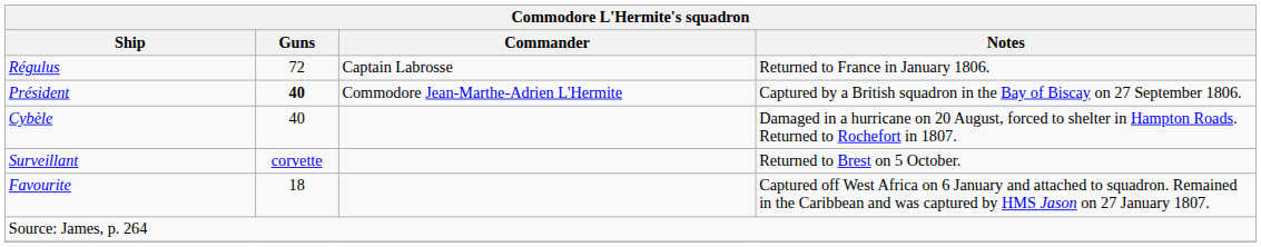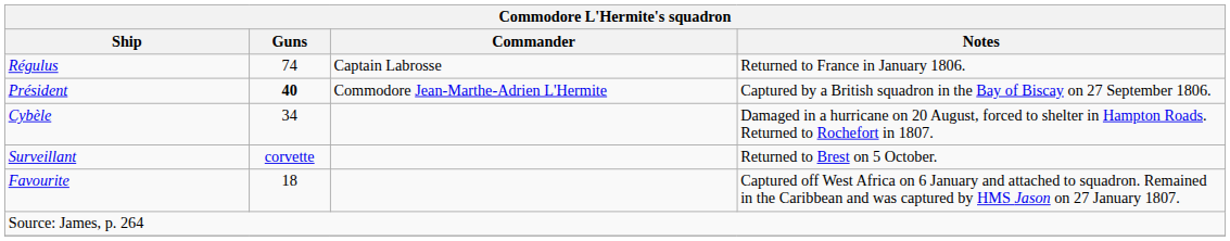 <table class="wikitable" width=100%>
 <tr valign="top">
 <th colspan="11" bgcolor="white">Commodore L'Hermite's squadron</th>
 </tr>
 <tr valign="top"|- valign="top">
 <th width=15%; align= center>Ship</th>
 <th width=5%; align= center>Guns</th>
 <th width=25%; align= center>Commander</th>
 <th width=30%; align= center>Notes</th>
 </tr>
 <tr valign="top">
 <td align= left><a href='#'><em>Régulus</em></a></td>
-<td align= center>72</td>
+<td align= center>74</td>
 <td align= left>Captain Labrosse</td>
 <td align= left>Returned to France in January 1806.</td>
 </tr>
 <tr valign="top">
 <td align= left><a href='#'><em>Président</em></a></td>
 <td align= center><strong>40</strong></td>
 <td align= left>Commodore <a href='#'>Jean-Marthe-Adrien L'Hermite</a></td>
 <td align= left>Captured by a British squadron in the <a href='#'>Bay of Biscay</a> on 27 September 1806.</td>
 </tr>
 <tr valign="top">
 <td align= left><a href='#'><em>Cybèle</em></a></td>
-<td align= center>40</td>
+<td align= center>34</td>
 <td align= left></td>
 <td align= left>Damaged in a hurricane on 20 August, forced to shelter in <a href='#'>Hampton Roads</a>. Returned to <a href='#'>Rochefort</a> in 1807.</td>
 </tr>
 <tr valign="top">
 <td align= left><a href='#'><em>Surveillant</em></a></td>
 <td align= center><a href='#'>corvette</a></td>
 <td align= left></td>
 <td align= left>Returned to <a href='#'>Brest</a> on 5 October.</td>
 </tr>
 <tr valign="top">
 <td align= left><a href='#'><em>Favourite</em></a></td>
 <td align= center>18</td>
 <td align= left></td>
 <td align= left>Captured off West Africa on 6 January and attached to squadron. Remained in the Caribbean and was captured by <a href='#'>HMS <em>Jason</em></a> on 27 January 1807.</td>
 </tr>
 <tr valign="top">
 <td colspan="9" align="left">Source: James, p. 264</td>
 </tr>
 <tr>
 </tr>
 </table>
